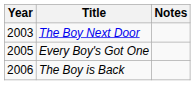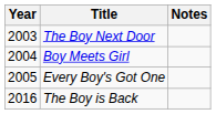 <table class="wikitable sortable">
 <tr>
 <th>Year</th>
 <th>Title</th>
 <th>Notes</th>
 </tr>
 <tr>
 <td>2003</td>
 <td><a href='#'><em>The Boy Next Door</em></a></td>
 <td></td>
 </tr>
 <tr>
+<td>2004</td>
+<td><a href='#'><em>Boy Meets Girl</em></a></td>
+<td></td>
+</tr>
+<tr>
 <td>2005</td>
 <td><em>Every Boy's Got One</em></td>
 <td></td>
 </tr>
 <tr>
-<td>2006</td>
+<td>2016</td>
 <td><em>The Boy is Back</em></td>
 <td></td>
 </tr>
 </table>
